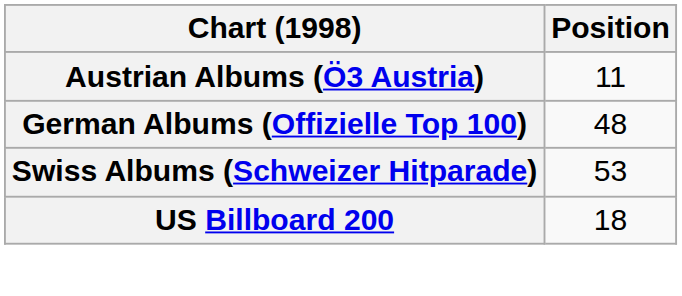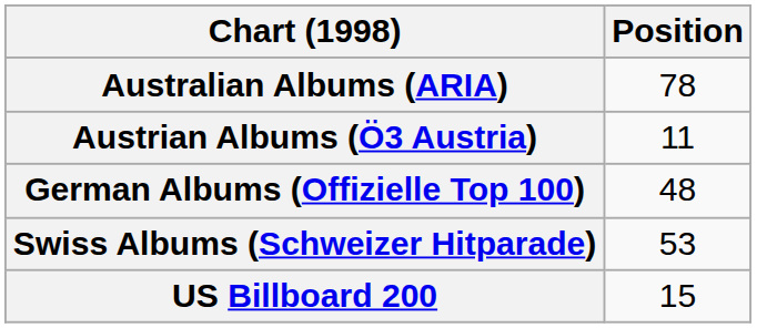 <table class="wikitable plainrowheaders sortable">
 <tr>
 <th>Chart (1998)</th>
 <th>Position</th>
+</tr>
+<tr>
+<th scope="row">Australian Albums (<a href='#'>ARIA</a>)</th>
+<td align="center">78</td>
 </tr>
 <tr>
 <th scope="row">Austrian Albums (<a href='#'>Ö3 Austria</a>)</th>
 <td align="center">11</td>
 </tr>
 <tr>
 <th scope="row">German Albums (<a href='#'>Offizielle Top 100</a>)</th>
 <td align="center">48</td>
 </tr>
 <tr>
 <th scope="row">Swiss Albums (<a href='#'>Schweizer Hitparade</a>)</th>
 <td align="center">53</td>
 </tr>
 <tr>
 <th scope="row">US <a href='#'>Billboard 200</a></th>
-<td align="center">18</td>
+<td align="center">15</td>
 </tr>
 </table>
